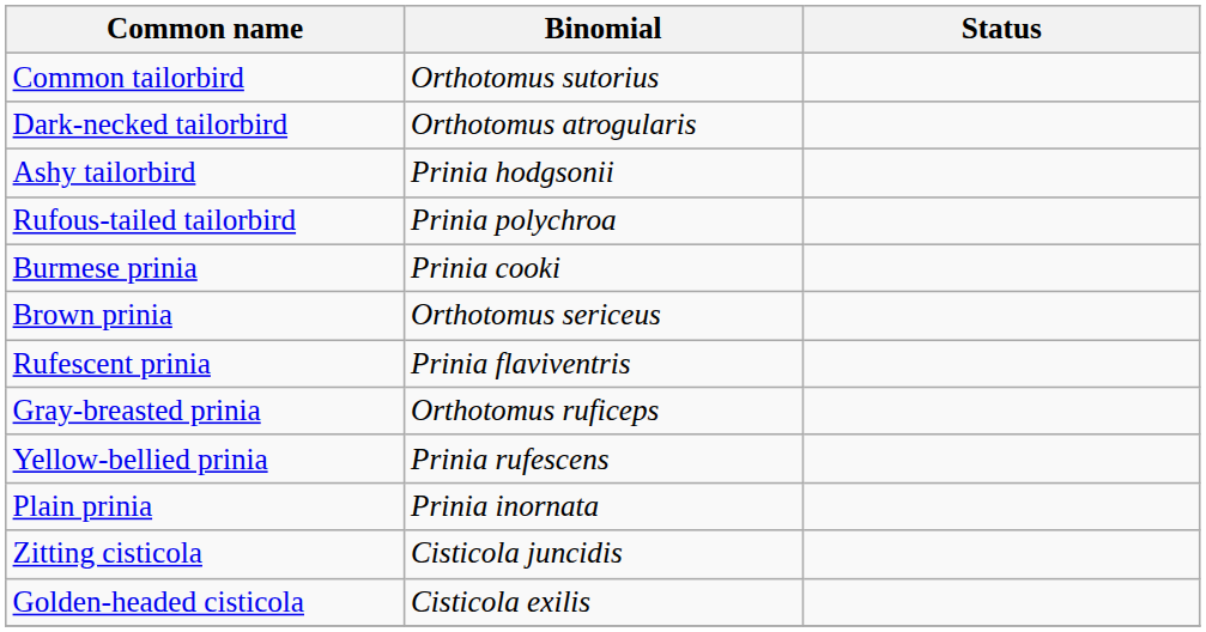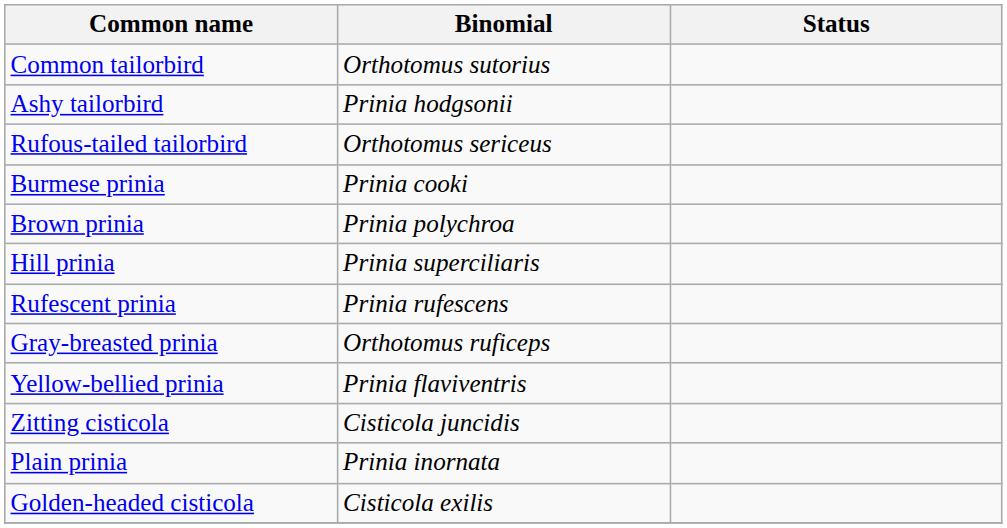 <table width=72% class="wikitable">
 <tr>
 <th width=24%>Common name</th>
 <th width=24%>Binomial</th>
 <th width=24%>Status</th>
 </tr>
 <tr>
 <td><a href='#'>Common tailorbird</a></td>
 <td><em>Orthotomus sutorius</em></td>
 <td></td>
 </tr>
 <tr>
-<td><a href='#'>Dark-necked tailorbird</a></td>
-<td><em>Orthotomus atrogularis</em></td>
-<td></td>
-</tr>
-<tr>
 <td><a href='#'>Ashy tailorbird</a></td>
 <td><em>Prinia hodgsonii</em></td>
 <td></td>
 </tr>
 <tr>
 <td><a href='#'>Rufous-tailed tailorbird</a></td>
-<td><em>Prinia polychroa</em></td>
+<td><em>Orthotomus sericeus</em></td>
 <td></td>
 </tr>
 <tr>
 <td><a href='#'>Burmese prinia</a></td>
 <td><em>Prinia cooki</em></td>
 <td></td>
 </tr>
 <tr>
 <td><a href='#'>Brown prinia</a></td>
-<td><em>Orthotomus sericeus</em></td>
+<td><em>Prinia polychroa</em></td>
+<td></td>
+</tr>
+<tr>
+<td><a href='#'>Hill prinia</a></td>
+<td><em>Prinia superciliaris</em></td>
 <td></td>
 </tr>
 <tr>
 <td><a href='#'>Rufescent prinia</a></td>
-<td><em>Prinia flaviventris</em></td>
+<td><em>Prinia rufescens</em></td>
 <td></td>
 </tr>
 <tr>
 <td><a href='#'>Gray-breasted prinia</a></td>
 <td><em>Orthotomus ruficeps</em></td>
 <td></td>
 </tr>
 <tr>
 <td><a href='#'>Yellow-bellied prinia</a></td>
-<td><em>Prinia rufescens</em></td>
+<td><em>Prinia flaviventris</em></td>
+<td></td>
+</tr>
+<tr>
+<td><a href='#'>Zitting cisticola</a></td>
+<td><em>Cisticola juncidis</em></td>
 <td></td>
 </tr>
 <tr>
 <td><a href='#'>Plain prinia</a></td>
 <td><em>Prinia inornata</em></td>
-<td></td>
-</tr>
-<tr>
-<td><a href='#'>Zitting cisticola</a></td>
-<td><em>Cisticola juncidis</em></td>
 <td></td>
 </tr>
 <tr>
 <td><a href='#'>Golden-headed cisticola</a></td>
 <td><em>Cisticola exilis</em></td>
 <td></td>
 </tr>
 <tr>
 </tr>
 </table>
